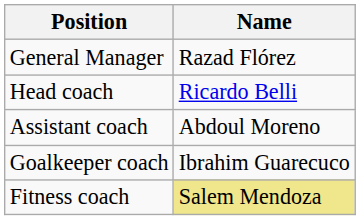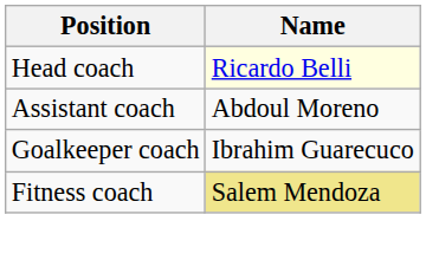 <table class="wikitable">
 <tr>
 <th>Position</th>
 <th>Name</th>
 </tr>
 <tr>
-<td>General Manager</td>
-<td> Razad Flórez</td>
-</tr>
-<tr>
 <td>Head coach</td>
-<td> <a href='#'>Ricardo Belli</a></td>
+<td style="background: lightyellow;"> <a href='#'>Ricardo Belli</a></td>
 </tr>
 <tr>
 <td>Assistant coach</td>
 <td> Abdoul Moreno</td>
 </tr>
 <tr>
 <td>Goalkeeper coach</td>
 <td> Ibrahim Guarecuco</td>
 </tr>
 <tr>
 <td>Fitness coach</td>
 <td style="background: khaki;"> Salem Mendoza</td>
 </tr>
 </table>
